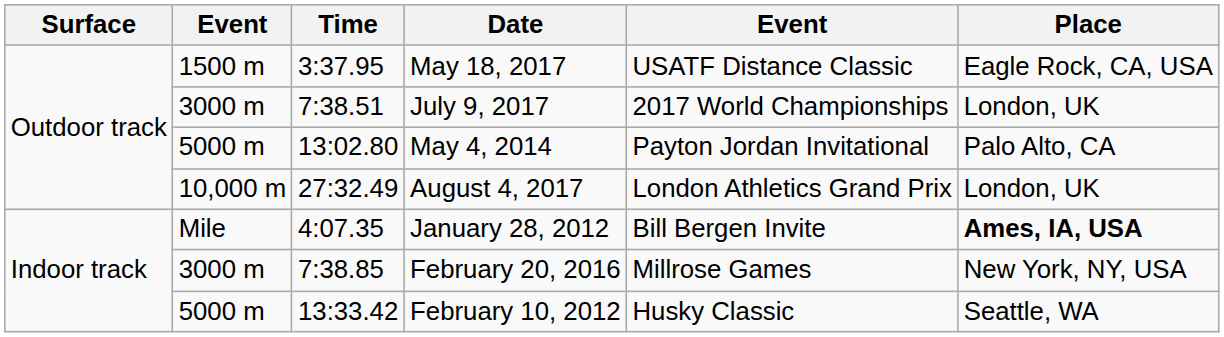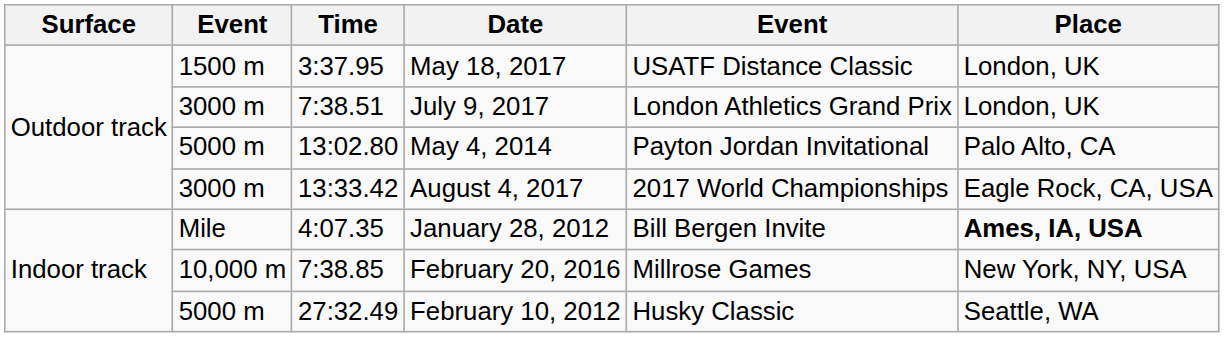 <table class="wikitable">
 <tr>
 <th>Surface</th>
 <th>Event</th>
 <th>Time</th>
 <th>Date</th>
 <th>Event</th>
 <th>Place</th>
 </tr>
 <tr>
 <td rowspan=4>Outdoor track</td>
 <td>1500 m</td>
 <td>3:37.95</td>
 <td>May 18, 2017</td>
 <td>USATF Distance Classic</td>
-<td>Eagle Rock, CA, USA</td>
+<td>London, UK</td>
 </tr>
 <tr>
 <td>3000 m</td>
 <td>7:38.51</td>
 <td>July 9, 2017</td>
-<td>2017 World Championships</td>
+<td>London Athletics Grand Prix</td>
 <td>London, UK</td>
 </tr>
 <tr>
 <td>5000 m</td>
 <td>13:02.80</td>
 <td>May 4, 2014</td>
 <td>Payton Jordan Invitational</td>
 <td>Palo Alto, CA</td>
 </tr>
 <tr>
-<td>10,000 m</td>
-<td>27:32.49</td>
+<td>3000 m</td>
+<td>13:33.42</td>
 <td>August 4, 2017</td>
-<td>London Athletics Grand Prix</td>
-<td>London, UK</td>
+<td>2017 World Championships</td>
+<td>Eagle Rock, CA, USA</td>
 </tr>
 <tr>
 <td rowspan=3>Indoor track</td>
 <td>Mile</td>
 <td>4:07.35</td>
 <td>January 28, 2012</td>
 <td>Bill Bergen Invite</td>
 <td><strong>Ames, IA, USA</strong></td>
 </tr>
 <tr>
-<td>3000 m</td>
+<td>10,000 m</td>
 <td>7:38.85</td>
 <td>February 20, 2016</td>
 <td>Millrose Games</td>
 <td>New York, NY, USA</td>
 </tr>
 <tr>
 <td>5000 m</td>
-<td>13:33.42</td>
+<td>27:32.49</td>
 <td>February 10, 2012</td>
 <td>Husky Classic</td>
 <td>Seattle, WA</td>
 </tr>
 </table>
